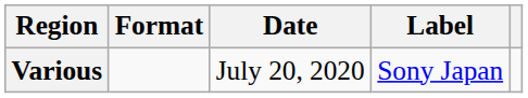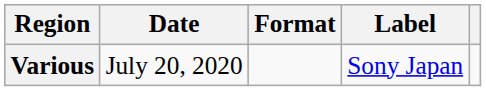 <table class="wikitable plainrowheaders">
 <tr>
 <th scope="col">Region</th>
+<th scope="col">Date</th>
 <th scope="col">Format</th>
-<th scope="col">Date</th>
 <th scope="col">Label</th>
 <th scope="col"></th>
 </tr>
 <tr>
 <th scope="row">Various</th>
+<td>July 20, 2020</td>
 <td></td>
-<td>July 20, 2020</td>
 <td><a href='#'>Sony Japan</a></td>
 <td style="text-align:center"></td>
 </tr>
 </table>
